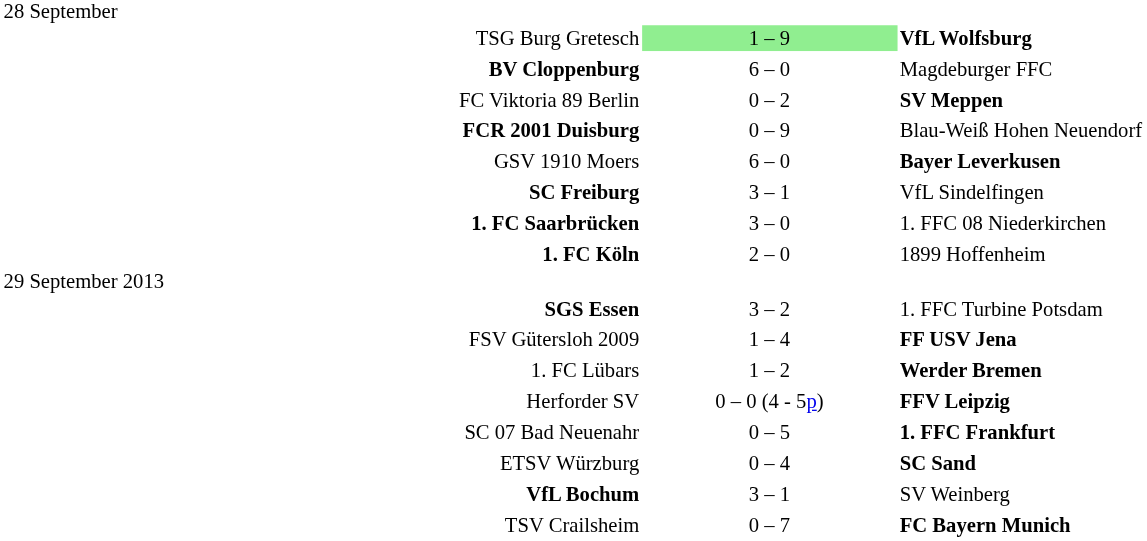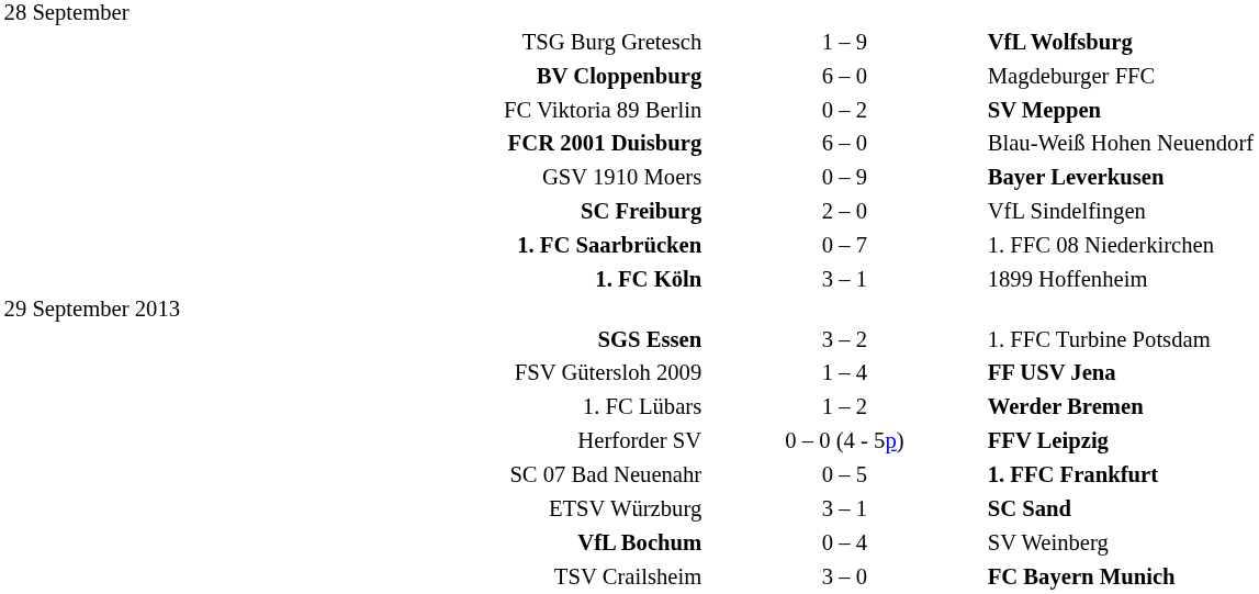 <table width=100% cellspacing=1>
 <tr>
 <th width=25%></th>
 <th width=10%></th>
 <th width=25%></th>
 <th></th>
 </tr>
 <tr>
 <td>28 September</td>
 </tr>
 <tr>
 <td align=right>TSG Burg Gretesch</td>
-<td align=center style="background: lightgreen;">1 – 9</td>
+<td align=center>1 – 9</td>
 <td><strong> VfL Wolfsburg</strong></td>
 </tr>
 <tr>
 <td></td>
 </tr>
 <tr>
 <td align=right><strong>BV Cloppenburg</strong></td>
 <td align=center>6 – 0</td>
 <td>Magdeburger FFC</td>
 </tr>
 <tr>
 <td></td>
 </tr>
 <tr>
 <td align=right>FC Viktoria 89 Berlin</td>
 <td align=center>0 – 2</td>
 <td><strong> SV Meppen</strong></td>
 </tr>
 <tr>
 <td></td>
 </tr>
 <tr>
 <td align=right><strong> FCR 2001 Duisburg</strong></td>
-<td align=center>0 – 9</td>
+<td align=center>6 – 0</td>
 <td>Blau-Weiß Hohen Neuendorf</td>
 </tr>
 <tr>
 <td></td>
 </tr>
 <tr>
 <td align=right>GSV 1910 Moers</td>
-<td align=center>6 – 0</td>
+<td align=center>0 – 9</td>
 <td><strong> Bayer Leverkusen</strong></td>
 </tr>
 <tr>
 <td></td>
 </tr>
 <tr>
 <td align=right><strong>SC Freiburg</strong></td>
-<td align=center>3 – 1</td>
+<td align=center>2 – 0</td>
 <td>VfL Sindelfingen</td>
 </tr>
 <tr>
 <td></td>
 </tr>
 <tr>
 <td align=right><strong> 1. FC Saarbrücken</strong></td>
-<td align=center>3 – 0</td>
+<td align=center>0 – 7</td>
 <td>1. FFC 08 Niederkirchen</td>
 </tr>
 <tr>
 <td></td>
 </tr>
 <tr>
 <td align=right><strong> 1. FC Köln</strong></td>
-<td align=center>2 – 0</td>
+<td align=center>3 – 1</td>
 <td>1899 Hoffenheim</td>
 </tr>
 <tr>
 <td>29 September 2013</td>
 </tr>
 <tr>
 <td align=right><strong>SGS Essen</strong></td>
 <td align=center>3 – 2</td>
 <td>1. FFC Turbine Potsdam</td>
 </tr>
 <tr>
 <td></td>
 </tr>
 <tr>
 <td align=right>FSV Gütersloh 2009</td>
 <td align=center>1 – 4</td>
 <td><strong>FF USV Jena</strong></td>
 </tr>
 <tr>
 <td></td>
 </tr>
 <tr>
 <td align=right>1. FC Lübars</td>
 <td align=center>1 – 2</td>
 <td><strong>Werder Bremen</strong></td>
 </tr>
 <tr>
 <td></td>
 </tr>
 <tr>
 <td align=right>Herforder SV</td>
 <td align=center>0 – 0 (4 - 5<a href='#'>p</a>)</td>
 <td><strong> FFV Leipzig</strong></td>
 </tr>
 <tr>
 <td></td>
 </tr>
 <tr>
 <td align=right>SC 07 Bad Neuenahr</td>
 <td align=center>0 – 5</td>
 <td><strong>1. FFC Frankfurt</strong></td>
 </tr>
 <tr>
 <td></td>
 </tr>
 <tr>
 <td align=right>ETSV Würzburg</td>
-<td align=center>0 – 4</td>
+<td align=center>3 – 1 </td>
 <td><strong>SC Sand</strong></td>
 </tr>
 <tr>
 <td></td>
 </tr>
 <tr>
 <td align=right><strong>VfL Bochum</strong></td>
-<td align=center>3 – 1 </td>
+<td align=center>0 – 4</td>
 <td>SV Weinberg</td>
 </tr>
 <tr>
 <td></td>
 </tr>
 <tr>
 <td align=right>TSV Crailsheim</td>
-<td align=center>0 – 7</td>
+<td align=center>3 – 0</td>
 <td><strong>FC Bayern Munich</strong></td>
 </tr>
 </table>
